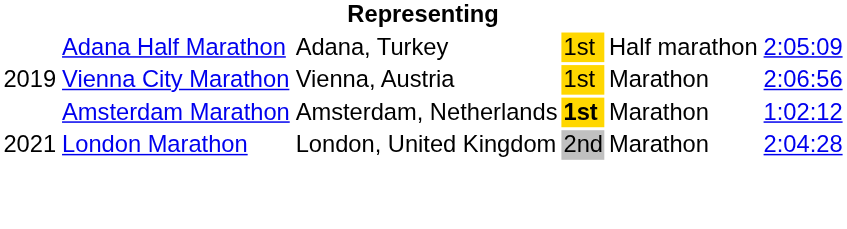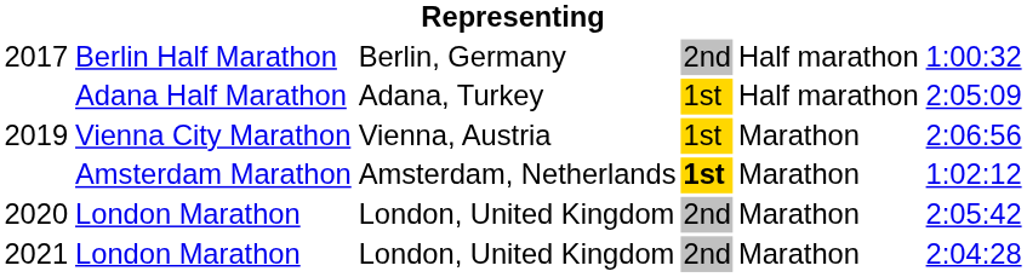 <table>
 <tr>
 <th colspan="6">Representing </th>
+</tr>
+<tr>
+<td>2017</td>
+<td><a href='#'>Berlin Half Marathon</a></td>
+<td>Berlin, Germany</td>
+<td bgcolor=silver>2nd</td>
+<td>Half marathon</td>
+<td><a href='#'>1:00:32</a></td>
 </tr>
 <tr>
 <td rowspan=3>2019</td>
 <td><a href='#'>Adana Half Marathon</a></td>
 <td>Adana, Turkey</td>
 <td bgcolor=gold>1st</td>
 <td>Half marathon</td>
 <td><a href='#'>2:05:09</a></td>
 </tr>
 <tr>
 <td><a href='#'>Vienna City Marathon</a></td>
 <td>Vienna, Austria</td>
 <td bgcolor=gold>1st</td>
 <td>Marathon</td>
 <td><a href='#'>2:06:56</a></td>
 </tr>
 <tr>
 <td><a href='#'>Amsterdam Marathon</a></td>
 <td>Amsterdam, Netherlands</td>
 <td bgcolor=gold><strong>1st</strong></td>
 <td>Marathon</td>
 <td><a href='#'>1:02:12</a></td>
 </tr>
 <tr>
+<td>2020</td>
+<td><a href='#'>London Marathon</a></td>
+<td>London, United Kingdom</td>
+<td bgcolor=silver>2nd</td>
+<td>Marathon</td>
+<td><a href='#'>2:05:42</a></td>
+</tr>
+<tr>
 <td>2021</td>
 <td><a href='#'>London Marathon</a></td>
 <td>London, United Kingdom</td>
 <td bgcolor=silver>2nd</td>
 <td>Marathon</td>
 <td><a href='#'>2:04:28</a></td>
 </tr>
 </table>
